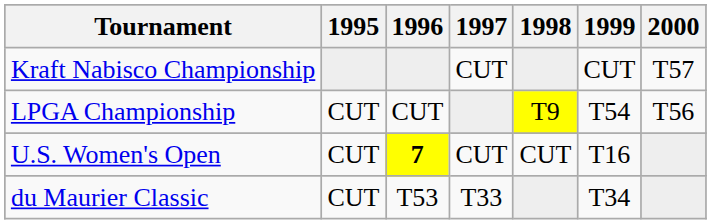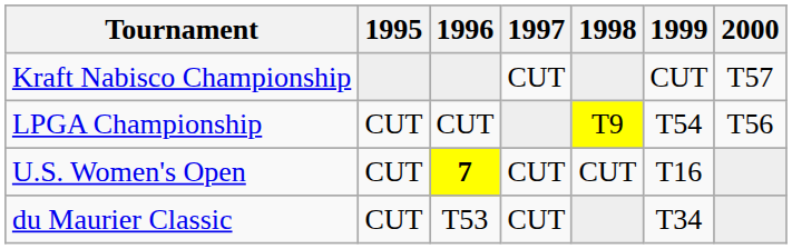 <table class="wikitable" style="font-size:95%;text-align:center;">
 <tr>
 <th>Tournament</th>
 <th>1995</th>
 <th>1996</th>
 <th>1997</th>
 <th>1998</th>
 <th>1999</th>
 <th>2000</th>
 </tr>
 <tr>
 <td align=left><a href='#'>Kraft Nabisco Championship</a></td>
 <td style="background:#eeeeee;"></td>
 <td style="background:#eeeeee;"></td>
 <td>CUT</td>
 <td style="background:#eeeeee;"></td>
 <td>CUT</td>
 <td>T57</td>
 </tr>
 <tr>
 <td align=left><a href='#'>LPGA Championship</a></td>
 <td>CUT</td>
 <td>CUT</td>
 <td style="background:#eeeeee;"></td>
 <td style="background:yellow;">T9</td>
 <td>T54</td>
 <td>T56</td>
 </tr>
 <tr>
 <td align=left><a href='#'>U.S. Women's Open</a></td>
 <td>CUT</td>
 <td style="background:yellow;"><strong>7</strong></td>
 <td>CUT</td>
 <td>CUT</td>
 <td>T16</td>
 <td style="background:#eeeeee;"></td>
 </tr>
 <tr>
 <td align=left><a href='#'>du Maurier Classic</a></td>
 <td>CUT</td>
 <td>T53</td>
-<td>T33</td>
+<td>CUT</td>
 <td style="background:#eeeeee;"></td>
 <td>T34</td>
 <td style="background:#eeeeee;"></td>
 </tr>
 </table>
